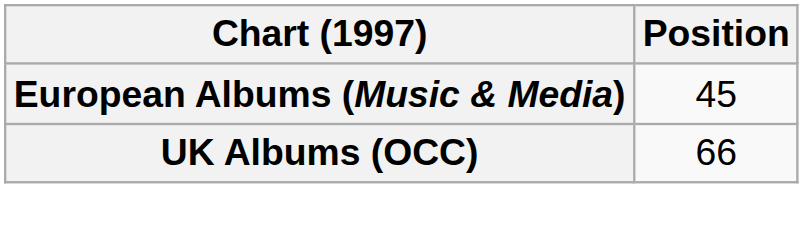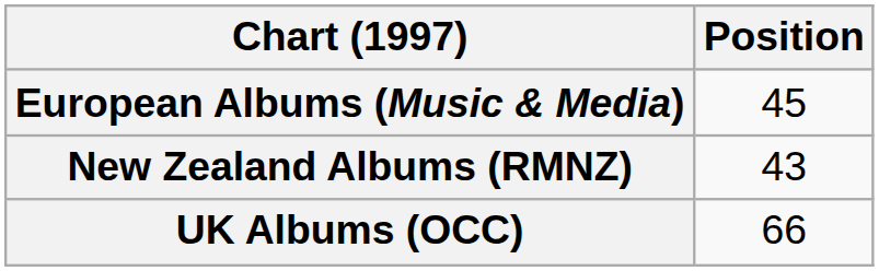 <table class="wikitable sortable plainrowheaders" style="text-align:center">
 <tr>
 <th scope="col">Chart (1997)</th>
 <th scope="col">Position</th>
 </tr>
 <tr>
 <th scope="row">European Albums (<em>Music & Media</em>)</th>
 <td>45</td>
 </tr>
 <tr>
+<th scope="row">New Zealand Albums (RMNZ)</th>
+<td>43</td>
+</tr>
+<tr>
 <th scope="row">UK Albums (OCC)</th>
 <td>66</td>
 </tr>
 </table>
